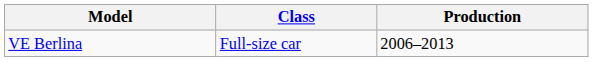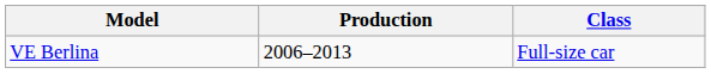 <table class="wikitable">
 <tr>
 <th style="width:200px;">Model</th>
+<th style="width:200px;">Production</th>
 <th style="width:150px;"><a href='#'>Class</a></th>
-<th style="width:200px;">Production</th>
 </tr>
 <tr>
 <td valign="top"><a href='#'>VE Berlina</a></td>
+<td valign="top">2006–2013</td>
 <td valign="top"><a href='#'>Full-size car</a></td>
-<td valign="top">2006–2013</td>
 </tr>
 </table>
